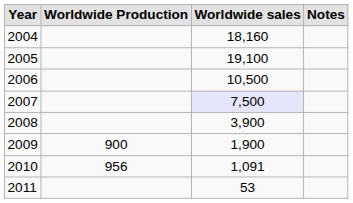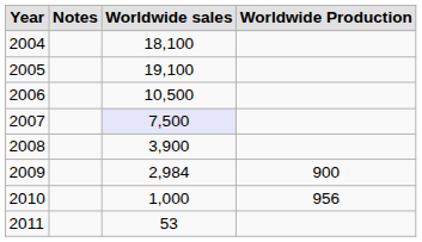 <table class="wikitable" style=";">
 <tr align="center">
 <td style="background:#e2e2e2;"><strong>Year</strong></td>
+<td style="background:#e2e2e2;"><strong>Notes</strong></td>
+<td style="background:#e2e2e2;"><strong>Worldwide sales</strong></td>
 <td style="background:#e2e2e2;"><strong>Worldwide Production</strong></td>
-<td style="background:#e2e2e2;"><strong>Worldwide sales</strong></td>
-<td style="background:#e2e2e2;"><strong>Notes</strong></td>
 </tr>
 <tr>
 <td>2004</td>
 <td></td>
-<td align="center">18,160</td>
+<td align="center">18,100</td>
 <td></td>
 </tr>
 <tr>
 <td>2005</td>
 <td></td>
 <td align="center">19,100</td>
 <td></td>
 </tr>
 <tr>
 <td>2006</td>
 <td></td>
 <td align="center">10,500</td>
 <td></td>
 </tr>
 <tr>
 <td>2007</td>
 <td></td>
 <td align="center" style="background: lavender;">7,500</td>
 <td></td>
 </tr>
 <tr>
 <td>2008</td>
 <td></td>
 <td align="center">3,900</td>
 <td></td>
 </tr>
 <tr>
 <td>2009</td>
+<td></td>
+<td align="center">2,984</td>
 <td align="center">900</td>
-<td align="center">1,900</td>
-<td></td>
 </tr>
 <tr>
 <td>2010</td>
+<td></td>
+<td align="center">1,000</td>
 <td align="center">956</td>
-<td align="center">1,091</td>
-<td></td>
 </tr>
 <tr>
 <td>2011</td>
 <td></td>
 <td align="center">53</td>
 <td></td>
 </tr>
 </table>
